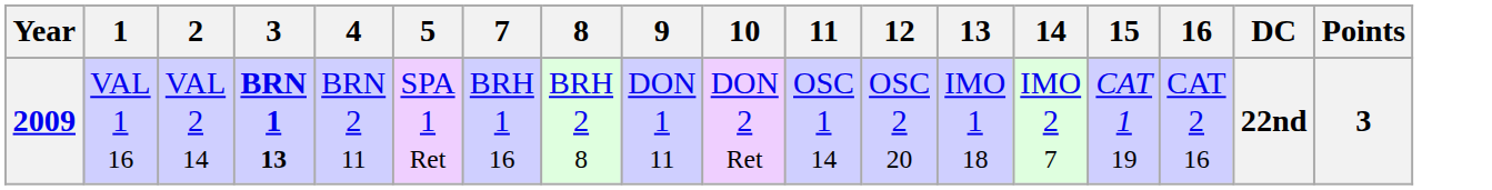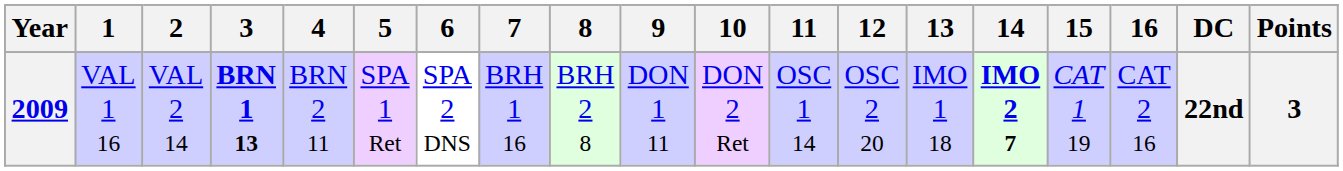 <table class="wikitable" style="text-align:center; font-size:90%">
 <tr>
 <th>Year</th>
 <th>1</th>
 <th>2</th>
 <th>3</th>
 <th>4</th>
 <th>5</th>
+<th>6</th>
 <th>7</th>
 <th>8</th>
 <th>9</th>
 <th>10</th>
 <th>11</th>
 <th>12</th>
 <th>13</th>
 <th>14</th>
 <th>15</th>
 <th>16</th>
 <th>DC</th>
 <th>Points</th>
 </tr>
 <tr>
 <th><a href='#'>2009</a></th>
 <td style="background:#CFCFFF;"><a href='#'>VAL<br>1</a><br><small>16</small></td>
 <td style="background:#CFCFFF;"><a href='#'>VAL<br>2</a><br><small>14</small></td>
 <td style="background:#CFCFFF;"><strong><a href='#'>BRN<br>1</a><br><small>13</small></strong></td>
 <td style="background:#CFCFFF;"><a href='#'>BRN<br>2</a><br><small>11</small></td>
 <td style="background:#EFCFFF;"><a href='#'>SPA<br>1</a><br><small>Ret</small></td>
+<td style="background:#FFFFFF;"><a href='#'>SPA<br>2</a><br><small>DNS</small></td>
 <td style="background:#CFCFFF;"><a href='#'>BRH<br>1</a><br><small>16</small></td>
 <td style="background:#DFFFDF;"><a href='#'>BRH<br>2</a><br><small>8</small></td>
 <td style="background:#CFCFFF;"><a href='#'>DON<br>1</a><br><small>11</small></td>
 <td style="background:#EFCFFF;"><a href='#'>DON<br>2</a><br><small>Ret</small></td>
 <td style="background:#CFCFFF;"><a href='#'>OSC<br>1</a><br><small>14</small></td>
 <td style="background:#CFCFFF;"><a href='#'>OSC<br>2</a><br><small>20</small></td>
 <td style="background:#CFCFFF;"><a href='#'>IMO<br>1</a><br><small>18</small></td>
-<td style="background:#DFFFDF;"><a href='#'>IMO<br>2</a><br><small>7</small></td>
+<td style="background:#DFFFDF;"><strong><a href='#'>IMO<br>2</a><br><small>7</small></strong></td>
 <td style="background:#CFCFFF;"><em><a href='#'>CAT<br>1</a></em><br><small>19</small></td>
 <td style="background:#CFCFFF;"><a href='#'>CAT<br>2</a><br><small>16</small></td>
 <th>22nd</th>
 <th>3</th>
 </tr>
 </table>
